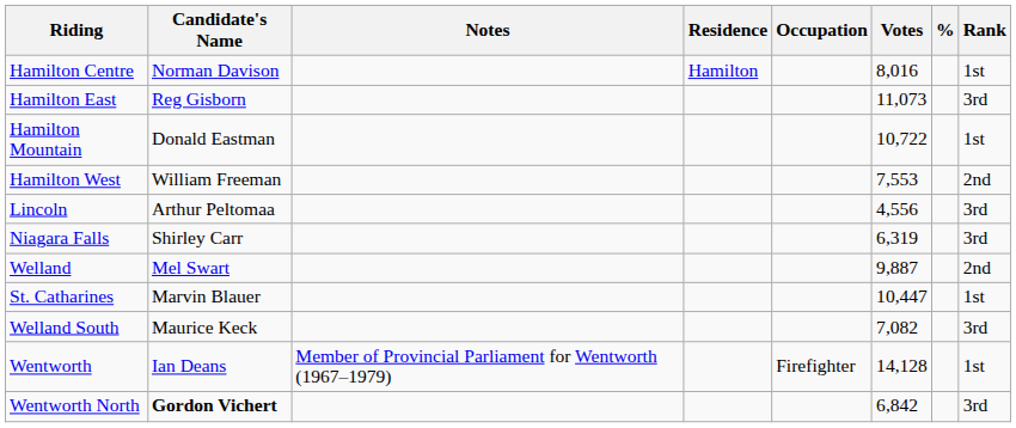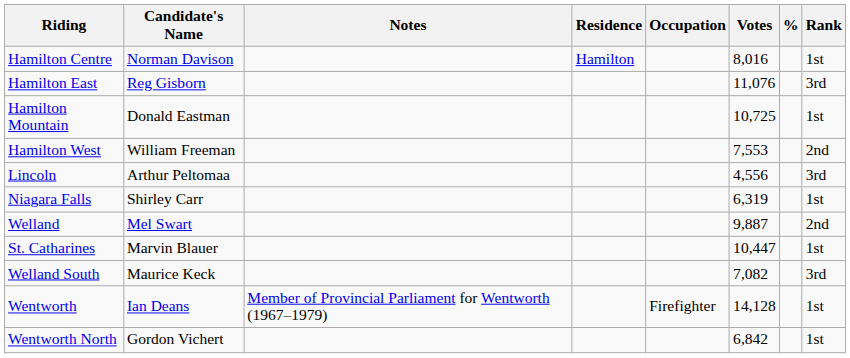 <table class="wikitable sortable">
 <tr>
 <th>Riding<br></th>
 <th>Candidate's Name</th>
 <th>Notes</th>
 <th>Residence</th>
 <th>Occupation</th>
 <th>Votes</th>
 <th>%</th>
 <th>Rank</th>
 </tr>
 <tr>
 <td><a href='#'>Hamilton Centre</a></td>
 <td><a href='#'>Norman Davison</a></td>
 <td></td>
 <td><a href='#'>Hamilton</a></td>
 <td></td>
 <td>8,016</td>
 <td></td>
 <td>1st</td>
 </tr>
 <tr>
 <td><a href='#'>Hamilton East</a></td>
 <td><a href='#'>Reg Gisborn</a></td>
 <td></td>
 <td></td>
 <td></td>
-<td>11,073</td>
+<td>11,076</td>
 <td></td>
 <td>3rd</td>
 </tr>
 <tr>
 <td><a href='#'>Hamilton Mountain</a></td>
 <td>Donald Eastman</td>
 <td></td>
 <td></td>
 <td></td>
-<td>10,722</td>
+<td>10,725</td>
 <td></td>
 <td>1st</td>
 </tr>
 <tr>
 <td><a href='#'>Hamilton West</a></td>
 <td>William Freeman</td>
 <td></td>
 <td></td>
 <td></td>
 <td>7,553</td>
 <td></td>
 <td>2nd</td>
 </tr>
 <tr>
 <td><a href='#'>Lincoln</a></td>
 <td>Arthur Peltomaa</td>
 <td></td>
 <td></td>
 <td></td>
 <td>4,556</td>
 <td></td>
 <td>3rd</td>
 </tr>
 <tr>
 <td><a href='#'>Niagara Falls</a></td>
 <td>Shirley Carr</td>
 <td></td>
 <td></td>
 <td></td>
 <td>6,319</td>
 <td></td>
-<td>3rd</td>
+<td>1st</td>
 </tr>
 <tr>
 <td><a href='#'>Welland</a></td>
 <td><a href='#'>Mel Swart</a></td>
 <td></td>
 <td></td>
 <td></td>
 <td>9,887</td>
 <td></td>
 <td>2nd</td>
 </tr>
 <tr>
 <td><a href='#'>St. Catharines</a></td>
 <td>Marvin Blauer</td>
 <td></td>
 <td></td>
 <td></td>
 <td>10,447</td>
 <td></td>
 <td>1st</td>
 </tr>
 <tr>
 <td><a href='#'>Welland South</a></td>
 <td>Maurice Keck</td>
 <td></td>
 <td></td>
 <td></td>
 <td>7,082</td>
 <td></td>
 <td>3rd</td>
 </tr>
 <tr>
 <td><a href='#'>Wentworth</a></td>
 <td><a href='#'>Ian Deans</a></td>
 <td><a href='#'>Member of Provincial Parliament</a> for <a href='#'>Wentworth</a> (1967–1979)</td>
 <td></td>
 <td>Firefighter</td>
 <td>14,128</td>
 <td></td>
 <td>1st</td>
 </tr>
 <tr>
 <td><a href='#'>Wentworth North</a></td>
-<td><strong>Gordon Vichert</strong></td>
+<td>Gordon Vichert</td>
 <td></td>
 <td></td>
 <td></td>
 <td>6,842</td>
 <td></td>
-<td>3rd</td>
+<td>1st</td>
 </tr>
 </table>
